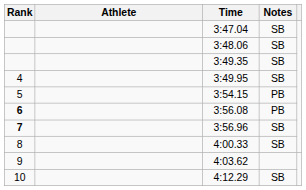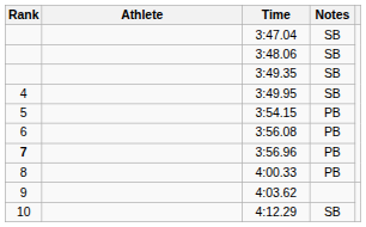 <table class="wikitable" style="text-align:center;">
 <tr>
 <th width=40>Rank</th>
 <th width=250>Athlete</th>
 <th width=80>Time</th>
 <th width=50>Notes</th>
 <th></th>
 </tr>
 <tr>
 <td></td>
 <td align=left></td>
 <td>3:47.04</td>
 <td>SB</td>
 <td rowspan=8></td>
 </tr>
 <tr>
 <td></td>
 <td align=left></td>
 <td>3:48.06</td>
 <td>SB</td>
 </tr>
 <tr>
 <td></td>
 <td align=left></td>
 <td>3:49.35</td>
 <td>SB</td>
 </tr>
 <tr>
 <td>4</td>
 <td align=left></td>
 <td>3:49.95</td>
 <td>SB</td>
 </tr>
 <tr>
 <td>5</td>
 <td align=left></td>
 <td>3:54.15</td>
 <td>PB</td>
 </tr>
 <tr>
-<td><strong>6</strong></td>
+<td>6</td>
 <td align=left></td>
 <td>3:56.08</td>
 <td>PB</td>
 </tr>
 <tr>
 <td><strong>7</strong></td>
 <td align=left></td>
 <td>3:56.96</td>
-<td>SB</td>
+<td>PB</td>
 </tr>
 <tr>
 <td>8</td>
 <td align=left></td>
 <td>4:00.33</td>
-<td>SB</td>
+<td>PB</td>
 </tr>
 <tr>
 <td>9</td>
 <td align=left></td>
 <td>4:03.62</td>
 <td></td>
 </tr>
 <tr>
 <td>10</td>
 <td align=left></td>
 <td>4:12.29</td>
 <td>SB</td>
 </tr>
 </table>
